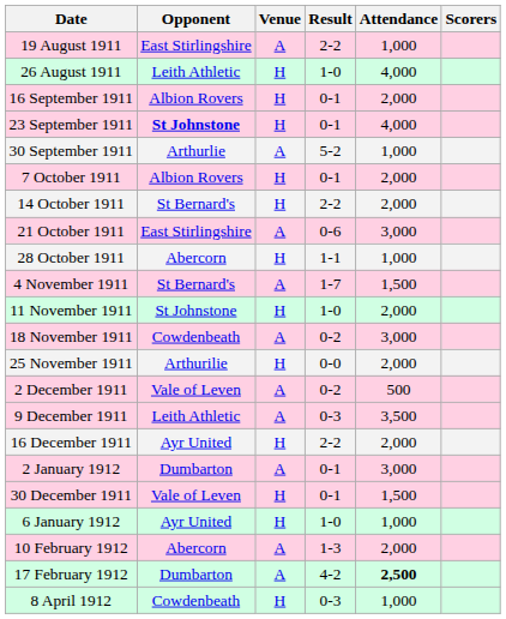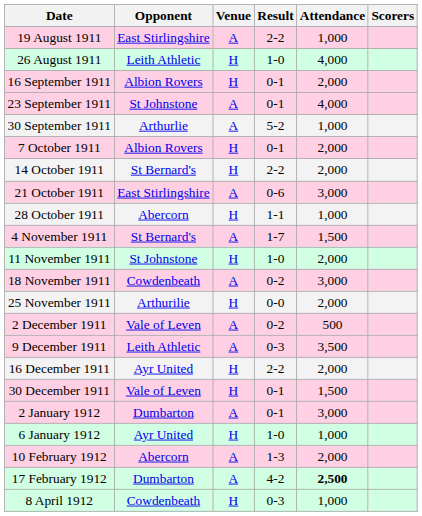 <table class="wikitable sortable" style="font-size:95%; text-align:center">
 <tr>
 <th>Date</th>
 <th>Opponent</th>
 <th>Venue</th>
 <th>Result</th>
 <th>Attendance</th>
 <th>Scorers</th>
 </tr>
 <tr bgcolor = "#ffd0e3">
 <td>19 August 1911</td>
 <td><a href='#'>East Stirlingshire</a></td>
 <td><a href='#'>A</a></td>
 <td>2-2</td>
 <td>1,000</td>
 <td></td>
 </tr>
 <tr bgcolor = "#d0ffe3">
 <td>26 August 1911</td>
 <td><a href='#'>Leith Athletic</a></td>
 <td><a href='#'>H</a></td>
 <td>1-0</td>
 <td>4,000</td>
 <td></td>
 </tr>
 <tr bgcolor = "#ffd0e3">
 <td>16 September 1911</td>
 <td><a href='#'>Albion Rovers</a></td>
 <td><a href='#'>H</a></td>
 <td>0-1</td>
 <td>2,000</td>
 <td></td>
 </tr>
 <tr bgcolor = "#ffd0e3">
 <td>23 September 1911</td>
-<td><strong><a href='#'>St Johnstone</a></strong></td>
-<td><a href='#'>H</a></td>
+<td><a href='#'>St Johnstone</a></td>
+<td><a href='#'>A</a></td>
 <td>0-1</td>
 <td>4,000</td>
 <td></td>
 </tr>
 <tr bgcolor = "#f3f3f3">
 <td>30 September 1911</td>
 <td><a href='#'>Arthurlie</a></td>
 <td><a href='#'>A</a></td>
 <td>5-2</td>
 <td>1,000</td>
 <td></td>
 </tr>
 <tr bgcolor = "#ffd0e3">
 <td>7 October 1911</td>
 <td><a href='#'>Albion Rovers</a></td>
 <td><a href='#'>H</a></td>
 <td>0-1</td>
 <td>2,000</td>
 <td></td>
 </tr>
 <tr bgcolor = "#f3f3f3">
 <td>14 October 1911</td>
 <td><a href='#'>St Bernard's</a></td>
 <td><a href='#'>H</a></td>
 <td>2-2</td>
 <td>2,000</td>
 <td></td>
 </tr>
 <tr bgcolor = "#ffd0e3">
 <td>21 October 1911</td>
 <td><a href='#'>East Stirlingshire</a></td>
 <td><a href='#'>A</a></td>
 <td>0-6</td>
 <td>3,000</td>
 <td></td>
 </tr>
 <tr bgcolor = "#f3f3f3">
 <td>28 October 1911</td>
 <td><a href='#'>Abercorn</a></td>
 <td><a href='#'>H</a></td>
 <td>1-1</td>
 <td>1,000</td>
 <td></td>
 </tr>
 <tr bgcolor = "#ffd0e3">
 <td>4 November 1911</td>
 <td><a href='#'>St Bernard's</a></td>
 <td><a href='#'>A</a></td>
 <td>1-7</td>
 <td>1,500</td>
 <td></td>
 </tr>
 <tr bgcolor = "#d0ffe3">
 <td>11 November 1911</td>
 <td><a href='#'>St Johnstone</a></td>
 <td><a href='#'>H</a></td>
 <td>1-0</td>
 <td>2,000</td>
 <td></td>
 </tr>
 <tr bgcolor = "#ffd0e3">
 <td>18 November 1911</td>
 <td><a href='#'>Cowdenbeath</a></td>
 <td><a href='#'>A</a></td>
 <td>0-2</td>
 <td>3,000</td>
 <td></td>
 </tr>
 <tr bgcolor = "#f3f3f3">
 <td>25 November 1911</td>
 <td><a href='#'>Arthurilie</a></td>
 <td><a href='#'>H</a></td>
 <td>0-0</td>
 <td>2,000</td>
 <td></td>
 </tr>
 <tr bgcolor = "#ffd0e3">
 <td>2 December 1911</td>
 <td><a href='#'>Vale of Leven</a></td>
 <td><a href='#'>A</a></td>
 <td>0-2</td>
 <td>500</td>
 <td></td>
 </tr>
 <tr bgcolor = "#ffd0e3">
 <td>9 December 1911</td>
 <td><a href='#'>Leith Athletic</a></td>
 <td><a href='#'>A</a></td>
 <td>0-3</td>
 <td>3,500</td>
 <td></td>
 </tr>
 <tr bgcolor = "#f3f3f3">
 <td>16 December 1911</td>
 <td><a href='#'>Ayr United</a></td>
 <td><a href='#'>H</a></td>
 <td>2-2</td>
 <td>2,000</td>
 <td></td>
 </tr>
 <tr bgcolor = "#ffd0e3">
+<td>30 December 1911</td>
+<td><a href='#'>Vale of Leven</a></td>
+<td><a href='#'>H</a></td>
+<td>0-1</td>
+<td>1,500</td>
+<td></td>
+</tr>
+<tr bgcolor = "#ffd0e3">
 <td>2 January 1912</td>
 <td><a href='#'>Dumbarton</a></td>
 <td><a href='#'>A</a></td>
 <td>0-1</td>
 <td>3,000</td>
-<td></td>
-</tr>
-<tr bgcolor = "#ffd0e3">
-<td>30 December 1911</td>
-<td><a href='#'>Vale of Leven</a></td>
-<td><a href='#'>H</a></td>
-<td>0-1</td>
-<td>1,500</td>
 <td></td>
 </tr>
 <tr bgcolor = "#d0ffe3">
 <td>6 January 1912</td>
 <td><a href='#'>Ayr United</a></td>
 <td><a href='#'>H</a></td>
 <td>1-0</td>
 <td>1,000</td>
 <td></td>
 </tr>
 <tr bgcolor = "#ffd0e3">
 <td>10 February 1912</td>
 <td><a href='#'>Abercorn</a></td>
 <td><a href='#'>A</a></td>
 <td>1-3</td>
 <td>2,000</td>
 <td></td>
 </tr>
 <tr bgcolor = "#d0ffe3">
 <td>17 February 1912</td>
 <td><a href='#'>Dumbarton</a></td>
 <td><a href='#'>A</a></td>
 <td>4-2</td>
 <td><strong>2,500</strong></td>
 <td></td>
 </tr>
 <tr bgcolor = "#d0ffe3">
 <td>8 April 1912</td>
 <td><a href='#'>Cowdenbeath</a></td>
 <td><a href='#'>H</a></td>
 <td>0-3</td>
 <td>1,000</td>
 <td></td>
 </tr>
 </table>
